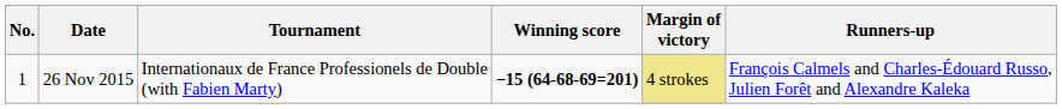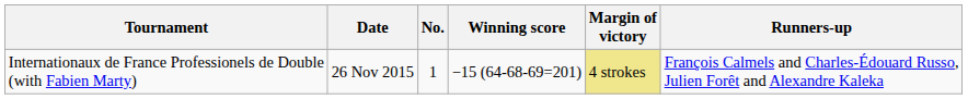 <table class="wikitable" style="font-size:95%;">
 <tr>
+<th>Tournament</th>
+<th>Date</th>
 <th>No.</th>
-<th>Date</th>
-<th>Tournament</th>
 <th>Winning score</th>
 <th>Margin of<br>victory</th>
 <th>Runners-up</th>
 </tr>
 <tr>
+<td>Internationaux de France Professionels de Double<br>(with  <a href='#'>Fabien Marty</a>)</td>
+<td align=right>26 Nov 2015</td>
 <td align=center>1</td>
-<td align=right>26 Nov 2015</td>
-<td>Internationaux de France Professionels de Double<br>(with  <a href='#'>Fabien Marty</a>)</td>
-<td><strong>−15 (64-68-69=201)</strong></td>
+<td>−15 (64-68-69=201)</td>
 <td style="background: khaki;">4 strokes</td>
 <td> <a href='#'>François Calmels</a> and  <a href='#'>Charles-Édouard Russo</a>,<br> <a href='#'>Julien Forêt</a> and  <a href='#'>Alexandre Kaleka</a></td>
 </tr>
 </table>
